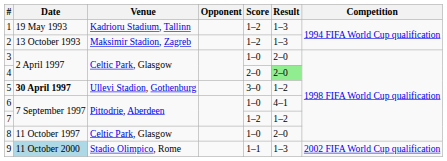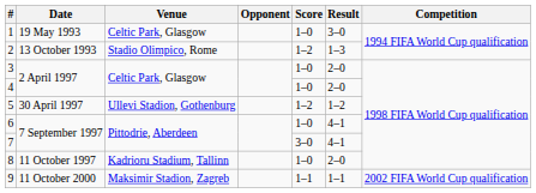 <table class="wikitable sortable">
 <tr>
 <th>#</th>
 <th>Date</th>
 <th>Venue</th>
 <th>Opponent</th>
 <th>Score</th>
 <th>Result</th>
 <th>Competition</th>
 </tr>
 <tr>
 <td>1</td>
 <td>19 May 1993</td>
-<td><a href='#'>Kadrioru Stadium</a>, <a href='#'>Tallinn</a></td>
+<td><a href='#'>Celtic Park</a>, Glasgow</td>
 <td></td>
-<td>1–2</td>
-<td>1–3</td>
+<td>1–0</td>
+<td>3–0</td>
 <td rowspan=2><a href='#'>1994 FIFA World Cup qualification</a></td>
 </tr>
 <tr>
 <td>2</td>
 <td>13 October 1993</td>
-<td><a href='#'>Maksimir Stadion</a>, <a href='#'>Zagreb</a></td>
+<td><a href='#'>Stadio Olimpico</a>, Rome</td>
 <td></td>
 <td>1–2</td>
 <td>1–3</td>
 </tr>
 <tr>
 <td>3</td>
 <td rowspan=2>2 April 1997</td>
 <td rowspan=2><a href='#'>Celtic Park</a>, Glasgow</td>
 <td rowspan=2></td>
 <td>1–0</td>
 <td>2–0</td>
 <td rowspan=6><a href='#'>1998 FIFA World Cup qualification</a></td>
 </tr>
 <tr>
 <td>4</td>
+<td>1–0</td>
 <td>2–0</td>
-<td style="background: lightgreen;">2–0</td>
 </tr>
 <tr>
 <td>5</td>
-<td><strong>30 April 1997</strong></td>
+<td>30 April 1997</td>
 <td><a href='#'>Ullevi Stadion</a>, <a href='#'>Gothenburg</a></td>
 <td></td>
-<td>3–0</td>
+<td>1–2</td>
 <td>1–2</td>
 </tr>
 <tr>
 <td>6</td>
 <td rowspan=2>7 September 1997</td>
 <td rowspan=2><a href='#'>Pittodrie</a>, <a href='#'>Aberdeen</a></td>
 <td rowspan=2></td>
 <td>1–0</td>
 <td>4–1</td>
 </tr>
 <tr>
 <td>7</td>
-<td>1–2</td>
-<td>1–2</td>
+<td>3–0</td>
+<td>4–1</td>
 </tr>
 <tr>
 <td>8</td>
 <td>11 October 1997</td>
-<td><a href='#'>Celtic Park</a>, Glasgow</td>
+<td><a href='#'>Kadrioru Stadium</a>, <a href='#'>Tallinn</a></td>
 <td></td>
 <td>1–0</td>
 <td>2–0</td>
 </tr>
 <tr>
 <td>9</td>
-<td style="background: lightblue;">11 October 2000</td>
-<td><a href='#'>Stadio Olimpico</a>, Rome</td>
+<td>11 October 2000</td>
+<td><a href='#'>Maksimir Stadion</a>, <a href='#'>Zagreb</a></td>
 <td></td>
 <td>1–1</td>
-<td>1–3</td>
+<td>1–1</td>
 <td><a href='#'>2002 FIFA World Cup qualification</a></td>
 </tr>
 </table>
